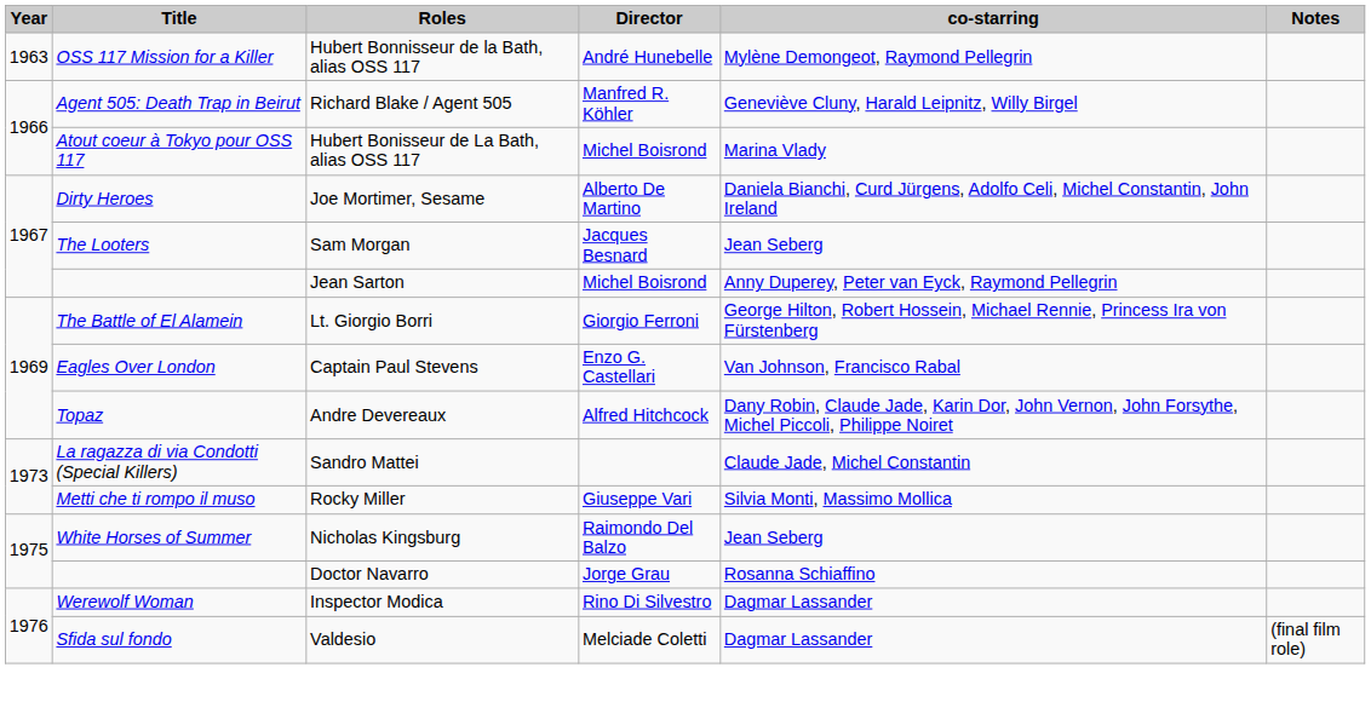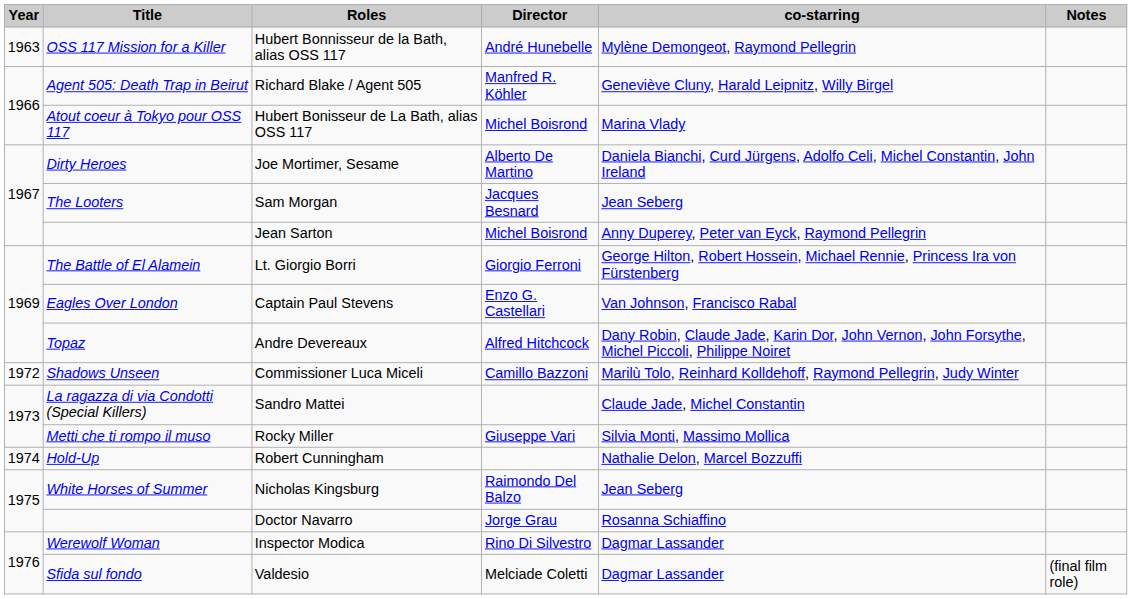 <table class="wikitable">
 <tr>
 <th style="background: #CCCCCC;">Year</th>
 <th style="background: #CCCCCC;">Title</th>
 <th style="background: #CCCCCC;">Roles</th>
 <th style="background: #CCCCCC;">Director</th>
 <th style="background: #CCCCCC;">co-starring</th>
 <th style="background: #CCCCCC;">Notes</th>
 </tr>
 <tr>
 <td>1963</td>
 <td><em><a href='#'>OSS 117 Mission for a Killer</a></em></td>
 <td>Hubert Bonnisseur de la Bath, alias OSS 117</td>
 <td><a href='#'>André Hunebelle</a></td>
 <td><a href='#'>Mylène Demongeot</a>, <a href='#'>Raymond Pellegrin</a></td>
 <td></td>
 </tr>
 <tr>
 <td rowspan=2>1966</td>
 <td><em><a href='#'>Agent 505: Death Trap in Beirut</a></em></td>
 <td>Richard Blake / Agent 505</td>
 <td><a href='#'>Manfred R. Köhler</a></td>
 <td><a href='#'>Geneviève Cluny</a>, <a href='#'>Harald Leipnitz</a>, <a href='#'>Willy Birgel</a></td>
 <td></td>
 </tr>
 <tr>
 <td><em><a href='#'>Atout coeur à Tokyo pour OSS 117</a></em></td>
 <td>Hubert Bonisseur de La Bath, alias OSS 117</td>
 <td><a href='#'>Michel Boisrond</a></td>
 <td><a href='#'>Marina Vlady</a></td>
 <td></td>
 </tr>
 <tr>
 <td rowspan=3>1967</td>
 <td><em><a href='#'>Dirty Heroes</a></em></td>
 <td>Joe Mortimer, Sesame</td>
 <td><a href='#'>Alberto De Martino</a></td>
 <td><a href='#'>Daniela Bianchi</a>, <a href='#'>Curd Jürgens</a>, <a href='#'>Adolfo Celi</a>, <a href='#'>Michel Constantin</a>, <a href='#'>John Ireland</a></td>
 <td></td>
 </tr>
 <tr>
 <td><em><a href='#'>The Looters</a></em></td>
 <td>Sam Morgan</td>
 <td><a href='#'>Jacques Besnard</a></td>
 <td><a href='#'>Jean Seberg</a></td>
 <td></td>
 </tr>
 <tr>
 <td><em></em></td>
 <td>Jean Sarton</td>
 <td><a href='#'>Michel Boisrond</a></td>
 <td><a href='#'>Anny Duperey</a>, <a href='#'>Peter van Eyck</a>, <a href='#'>Raymond Pellegrin</a></td>
 <td></td>
 </tr>
 <tr>
 <td rowspan=3>1969</td>
 <td><em><a href='#'>The Battle of El Alamein</a></em></td>
 <td>Lt. Giorgio Borri</td>
 <td><a href='#'>Giorgio Ferroni</a></td>
 <td><a href='#'>George Hilton</a>, <a href='#'>Robert Hossein</a>, <a href='#'>Michael Rennie</a>, <a href='#'>Princess Ira von Fürstenberg</a></td>
 <td></td>
 </tr>
 <tr>
 <td><em><a href='#'>Eagles Over London</a></em></td>
 <td>Captain Paul Stevens</td>
 <td><a href='#'>Enzo G. Castellari</a></td>
 <td><a href='#'>Van Johnson</a>, <a href='#'>Francisco Rabal</a></td>
 <td></td>
 </tr>
 <tr>
 <td><em><a href='#'>Topaz</a></em></td>
 <td>Andre Devereaux</td>
 <td><a href='#'>Alfred Hitchcock</a></td>
 <td><a href='#'>Dany Robin</a>, <a href='#'>Claude Jade</a>, <a href='#'>Karin Dor</a>, <a href='#'>John Vernon</a>, <a href='#'>John Forsythe</a>, <a href='#'>Michel Piccoli</a>, <a href='#'>Philippe Noiret</a></td>
 <td></td>
 </tr>
 <tr>
+<td>1972</td>
+<td><em><a href='#'>Shadows Unseen</a></em></td>
+<td>Commissioner Luca Miceli</td>
+<td><a href='#'>Camillo Bazzoni</a></td>
+<td><a href='#'>Marilù Tolo</a>, <a href='#'>Reinhard Kolldehoff</a>, <a href='#'>Raymond Pellegrin</a>, <a href='#'>Judy Winter</a></td>
+<td></td>
+</tr>
+<tr>
 <td rowspan=2>1973</td>
 <td><em><a href='#'>La ragazza di via Condotti</a> (Special Killers)</em></td>
 <td>Sandro Mattei</td>
 <td></td>
 <td><a href='#'>Claude Jade</a>, <a href='#'>Michel Constantin</a></td>
 <td></td>
 </tr>
 <tr>
 <td><em><a href='#'>Metti che ti rompo il muso</a></em></td>
 <td>Rocky Miller</td>
 <td><a href='#'>Giuseppe Vari</a></td>
 <td><a href='#'>Silvia Monti</a>, <a href='#'>Massimo Mollica</a></td>
+<td></td>
+</tr>
+<tr>
+<td>1974</td>
+<td><em><a href='#'>Hold-Up</a></em></td>
+<td>Robert Cunningham</td>
+<td></td>
+<td><a href='#'>Nathalie Delon</a>, <a href='#'>Marcel Bozzuffi</a></td>
 <td></td>
 </tr>
 <tr>
 <td rowspan=2>1975</td>
 <td><em><a href='#'>White Horses of Summer</a></em></td>
 <td>Nicholas Kingsburg</td>
 <td><a href='#'>Raimondo Del Balzo</a></td>
 <td><a href='#'>Jean Seberg</a></td>
 <td></td>
 </tr>
 <tr>
 <td><em></em></td>
 <td>Doctor Navarro</td>
 <td><a href='#'>Jorge Grau</a></td>
 <td><a href='#'>Rosanna Schiaffino</a></td>
 <td></td>
 </tr>
 <tr>
 <td rowspan=2>1976</td>
 <td><em><a href='#'>Werewolf Woman</a></em></td>
 <td>Inspector Modica</td>
 <td><a href='#'>Rino Di Silvestro</a></td>
 <td><a href='#'>Dagmar Lassander</a></td>
 <td></td>
 </tr>
 <tr>
 <td><em><a href='#'>Sfida sul fondo</a></em></td>
 <td>Valdesio</td>
 <td>Melciade Coletti</td>
 <td><a href='#'>Dagmar Lassander</a></td>
 <td>(final film role)</td>
 </tr>
 </table>
